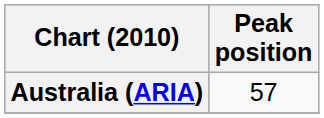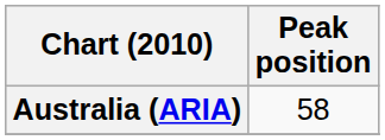 <table class="wikitable sortable plainrowheaders">
 <tr>
 <th>Chart (2010)</th>
 <th>Peak<br>position</th>
 </tr>
 <tr>
 <th scope="row">Australia (<a href='#'>ARIA</a>)</th>
-<td align="center">57</td>
+<td align="center">58</td>
 </tr>
 <tr>
 </tr>
 <tr>
 </tr>
 <tr>
 </tr>
 <tr>
 </tr>
 <tr>
 </tr>
 <tr>
 </tr>
 <tr>
 </tr>
 <tr>
 </tr>
 </table>
